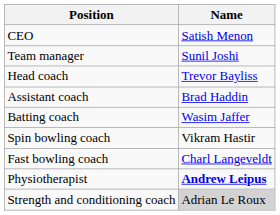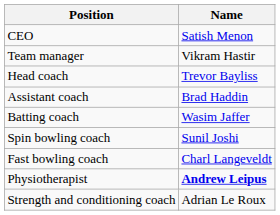 <table class="wikitable">
 <tr>
 <th>Position</th>
 <th>Name</th>
 </tr>
 <tr>
 <td>CEO</td>
 <td><a href='#'>Satish Menon</a></td>
 </tr>
 <tr>
 <td>Team manager</td>
-<td><a href='#'>Sunil Joshi</a></td>
+<td>Vikram Hastir</td>
 </tr>
 <tr>
 <td>Head coach</td>
 <td><a href='#'>Trevor Bayliss</a></td>
 </tr>
 <tr>
 <td>Assistant coach</td>
 <td><a href='#'>Brad Haddin</a></td>
 </tr>
 <tr>
 <td>Batting coach</td>
 <td><a href='#'>Wasim Jaffer</a></td>
 </tr>
 <tr>
 <td>Spin bowling coach</td>
-<td>Vikram Hastir</td>
+<td><a href='#'>Sunil Joshi</a></td>
 </tr>
 <tr>
 <td>Fast bowling coach</td>
 <td><a href='#'>Charl Langeveldt</a></td>
 </tr>
 <tr>
 <td>Physiotherapist</td>
 <td><strong><a href='#'>Andrew Leipus</a></strong></td>
 </tr>
 <tr>
 <td>Strength and conditioning coach</td>
-<td style="background: lightgrey;">Adrian Le Roux</td>
+<td>Adrian Le Roux</td>
 </tr>
 </table>
